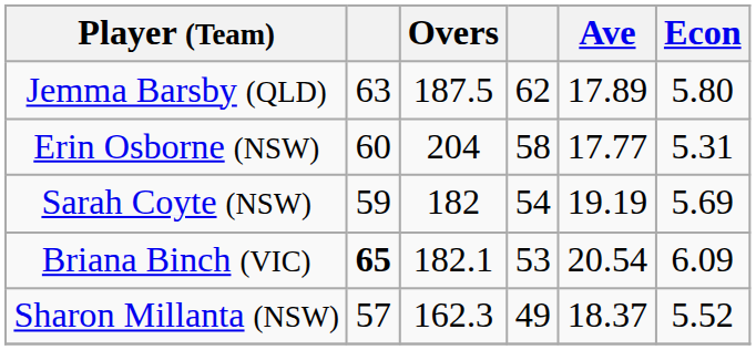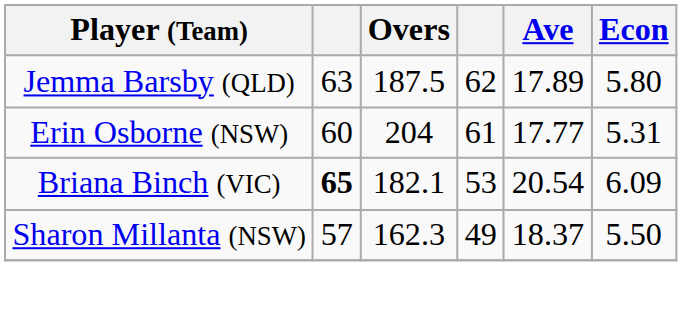 <table class="wikitable" style="font-size:100%;">
 <tr>
 <th>Player <small>(Team)</small></th>
 <th></th>
 <th>Overs</th>
 <th></th>
 <th><a href='#'>Ave</a></th>
 <th><a href='#'>Econ</a></th>
 </tr>
 <tr align=center>
 <td><a href='#'>Jemma Barsby</a> <small>(QLD)</small></td>
 <td>63</td>
 <td>187.5</td>
 <td>62</td>
 <td>17.89</td>
 <td>5.80</td>
 </tr>
 <tr align=center>
 <td><a href='#'>Erin Osborne</a> <small>(NSW)</small></td>
 <td>60</td>
 <td>204</td>
-<td>58</td>
+<td>61</td>
 <td>17.77</td>
 <td>5.31</td>
-</tr>
-<tr align=center>
-<td><a href='#'>Sarah Coyte</a> <small>(NSW)</small></td>
-<td>59</td>
-<td>182</td>
-<td>54</td>
-<td>19.19</td>
-<td>5.69</td>
 </tr>
 <tr align=center>
 <td><a href='#'>Briana Binch</a> <small>(VIC)</small></td>
 <td><strong>65</strong></td>
 <td>182.1</td>
 <td>53</td>
 <td>20.54</td>
 <td>6.09</td>
 </tr>
 <tr align=center>
 <td><a href='#'>Sharon Millanta</a> <small>(NSW)</small></td>
 <td>57</td>
 <td>162.3</td>
 <td>49</td>
 <td>18.37</td>
-<td>5.52</td>
+<td>5.50</td>
 </tr>
 <tr>
 </tr>
 </table>
